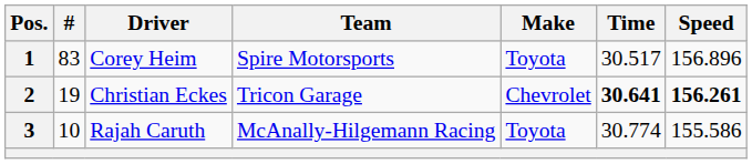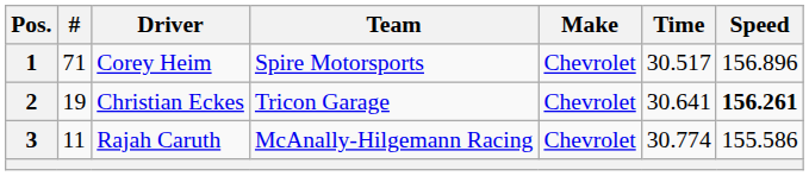 <table class="wikitable" style="font-size:95%">
 <tr>
 <th>Pos.</th>
 <th>#</th>
 <th>Driver</th>
 <th>Team</th>
 <th>Make</th>
 <th>Time</th>
 <th>Speed</th>
 </tr>
 <tr>
 <th>1</th>
-<td>83</td>
+<td>71</td>
 <td><a href='#'>Corey Heim</a></td>
 <td><a href='#'>Spire Motorsports</a></td>
-<td><a href='#'>Toyota</a></td>
+<td><a href='#'>Chevrolet</a></td>
 <td>30.517</td>
 <td>156.896</td>
 </tr>
 <tr>
 <th>2</th>
 <td>19</td>
 <td><a href='#'>Christian Eckes</a></td>
 <td><a href='#'>Tricon Garage</a></td>
 <td><a href='#'>Chevrolet</a></td>
-<td><strong>30.641</strong></td>
+<td>30.641</td>
 <td><strong>156.261</strong></td>
 </tr>
 <tr>
 <th>3</th>
-<td>10</td>
+<td>11</td>
 <td><a href='#'>Rajah Caruth</a></td>
 <td><a href='#'>McAnally-Hilgemann Racing</a></td>
-<td><a href='#'>Toyota</a></td>
+<td><a href='#'>Chevrolet</a></td>
 <td>30.774</td>
 <td>155.586</td>
 </tr>
 <tr>
 <th colspan="7"></th>
 </tr>
 </table>
